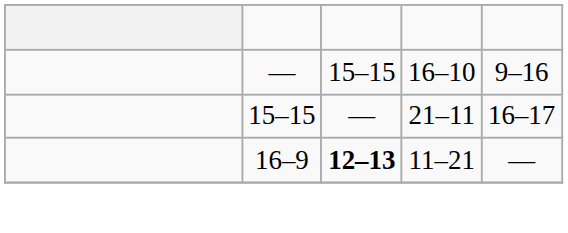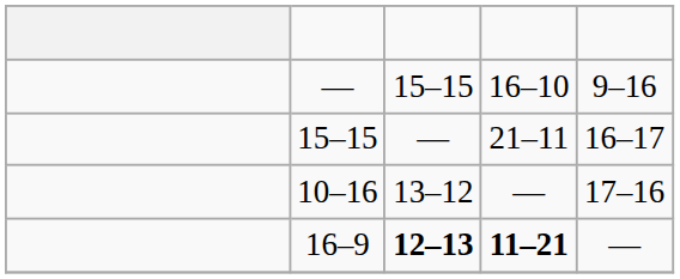 <table class="wikitable" style="text-align:center; font-size:90%;">
 <tr>
 <th width=120> </th>
 <td><strong></strong></td>
 <td><strong></strong></td>
 <td><strong></strong></td>
 <td><strong></strong></td>
 </tr>
 <tr>
 <td style="text-align:left;"></td>
 <td>—</td>
 <td>15–15</td>
 <td>16–10</td>
 <td>9–16</td>
 </tr>
 <tr>
 <td style="text-align:left;"></td>
 <td>15–15</td>
 <td>—</td>
 <td>21–11</td>
 <td>16–17</td>
 </tr>
 <tr>
 <td style="text-align:left;"></td>
+<td>10–16</td>
+<td>13–12</td>
+<td>—</td>
+<td>17–16</td>
+</tr>
+<tr>
+<td style="text-align:left;"></td>
 <td>16–9</td>
 <td><strong>12–13</strong></td>
-<td>11–21</td>
+<td><strong>11–21</strong></td>
 <td>—</td>
 </tr>
 <tr>
 </tr>
 </table>
